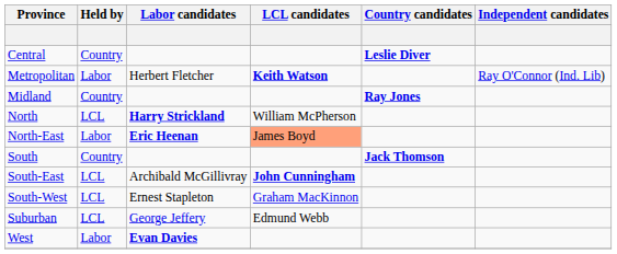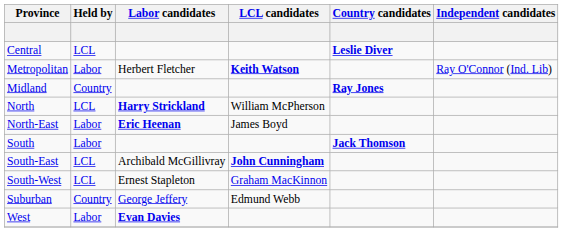 <table class="wikitable">
 <tr>
 <th>Province</th>
 <th>Held by</th>
 <th><a href='#'>Labor</a> candidates</th>
 <th><a href='#'>LCL</a> candidates</th>
 <th><a href='#'>Country</a> candidates</th>
 <th><a href='#'>Independent</a> candidates</th>
 </tr>
 <tr bgcolor="#cccccc">
 <th></th>
 <th></th>
 <th></th>
 <th></th>
 <th></th>
 <th> </th>
 </tr>
 <tr>
 <td><a href='#'>Central</a></td>
-<td><a href='#'>Country</a></td>
+<td><a href='#'>LCL</a></td>
 <td></td>
 <td></td>
 <td><strong><a href='#'>Leslie Diver</a></strong></td>
 <td></td>
 </tr>
 <tr>
 <td><a href='#'>Metropolitan</a></td>
 <td><a href='#'>Labor</a></td>
 <td>Herbert Fletcher</td>
 <td><strong><a href='#'>Keith Watson</a></strong></td>
 <td></td>
 <td><a href='#'>Ray O'Connor</a> (<a href='#'>Ind. Lib</a>)</td>
 </tr>
 <tr>
 <td><a href='#'>Midland</a></td>
 <td><a href='#'>Country</a></td>
 <td></td>
 <td></td>
 <td><strong><a href='#'>Ray Jones</a></strong></td>
 <td></td>
 </tr>
 <tr>
 <td><a href='#'>North</a></td>
 <td><a href='#'>LCL</a></td>
 <td><strong><a href='#'>Harry Strickland</a></strong></td>
 <td>William McPherson</td>
 <td></td>
 <td></td>
 </tr>
 <tr>
 <td><a href='#'>North-East</a></td>
 <td><a href='#'>Labor</a></td>
 <td><strong><a href='#'>Eric Heenan</a></strong></td>
-<td style="background: lightsalmon;">James Boyd</td>
+<td>James Boyd</td>
 <td></td>
 <td></td>
 </tr>
 <tr>
 <td><a href='#'>South</a></td>
-<td><a href='#'>Country</a></td>
+<td><a href='#'>Labor</a></td>
 <td></td>
 <td></td>
 <td><strong><a href='#'>Jack Thomson</a></strong></td>
 <td></td>
 </tr>
 <tr>
 <td><a href='#'>South-East</a></td>
 <td><a href='#'>LCL</a></td>
 <td>Archibald McGillivray</td>
 <td><strong><a href='#'>John Cunningham</a></strong></td>
 <td></td>
 <td></td>
 </tr>
 <tr>
 <td><a href='#'>South-West</a></td>
 <td><a href='#'>LCL</a></td>
 <td>Ernest Stapleton</td>
 <td><a href='#'>Graham MacKinnon</a></td>
 <td></td>
 <td></td>
 </tr>
 <tr>
 <td><a href='#'>Suburban</a></td>
-<td><a href='#'>LCL</a></td>
+<td><a href='#'>Country</a></td>
 <td><a href='#'>George Jeffery</a></td>
 <td>Edmund Webb</td>
 <td></td>
 <td></td>
 </tr>
 <tr>
 <td><a href='#'>West</a></td>
 <td><a href='#'>Labor</a></td>
 <td><strong><a href='#'>Evan Davies</a></strong></td>
 <td></td>
 <td></td>
 <td></td>
 </tr>
 <tr>
 </tr>
 </table>
